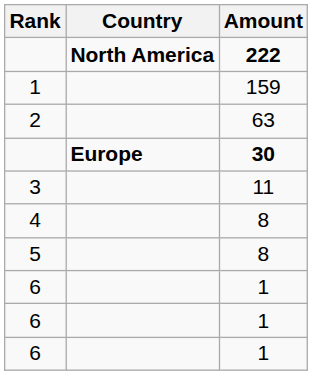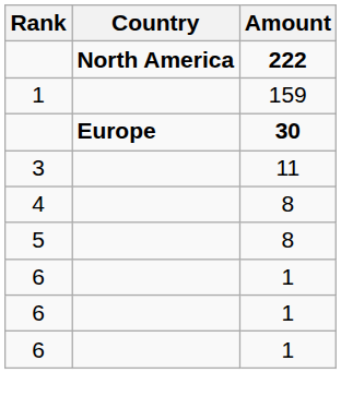 <table class="wikitable" style="text-align: center;">
 <tr>
 <th>Rank</th>
 <th>Country</th>
 <th>Amount</th>
 </tr>
 <tr>
 <td></td>
 <td style="text-align: left;"><strong>North America</strong></td>
 <td><strong>222</strong></td>
 </tr>
 <tr>
 <td>1</td>
 <td style="text-align: left;"></td>
 <td>159</td>
-</tr>
-<tr>
-<td>2</td>
-<td style="text-align: left;"></td>
-<td>63</td>
 </tr>
 <tr>
 <td></td>
 <td style="text-align: left;"><strong>Europe</strong></td>
 <td><strong>30</strong></td>
 </tr>
 <tr>
 <td>3</td>
 <td style="text-align: left;"></td>
 <td>11</td>
 </tr>
 <tr>
 <td>4</td>
 <td style="text-align: left;"></td>
 <td>8</td>
 </tr>
 <tr>
 <td>5</td>
 <td style="text-align: left;"></td>
 <td>8</td>
 </tr>
 <tr>
 <td>6</td>
 <td style="text-align: left;"></td>
 <td>1</td>
 </tr>
 <tr>
 <td>6</td>
 <td style="text-align: left;"></td>
 <td>1</td>
 </tr>
 <tr>
 <td>6</td>
 <td style="text-align: left;"></td>
 <td>1</td>
 </tr>
 </table>
